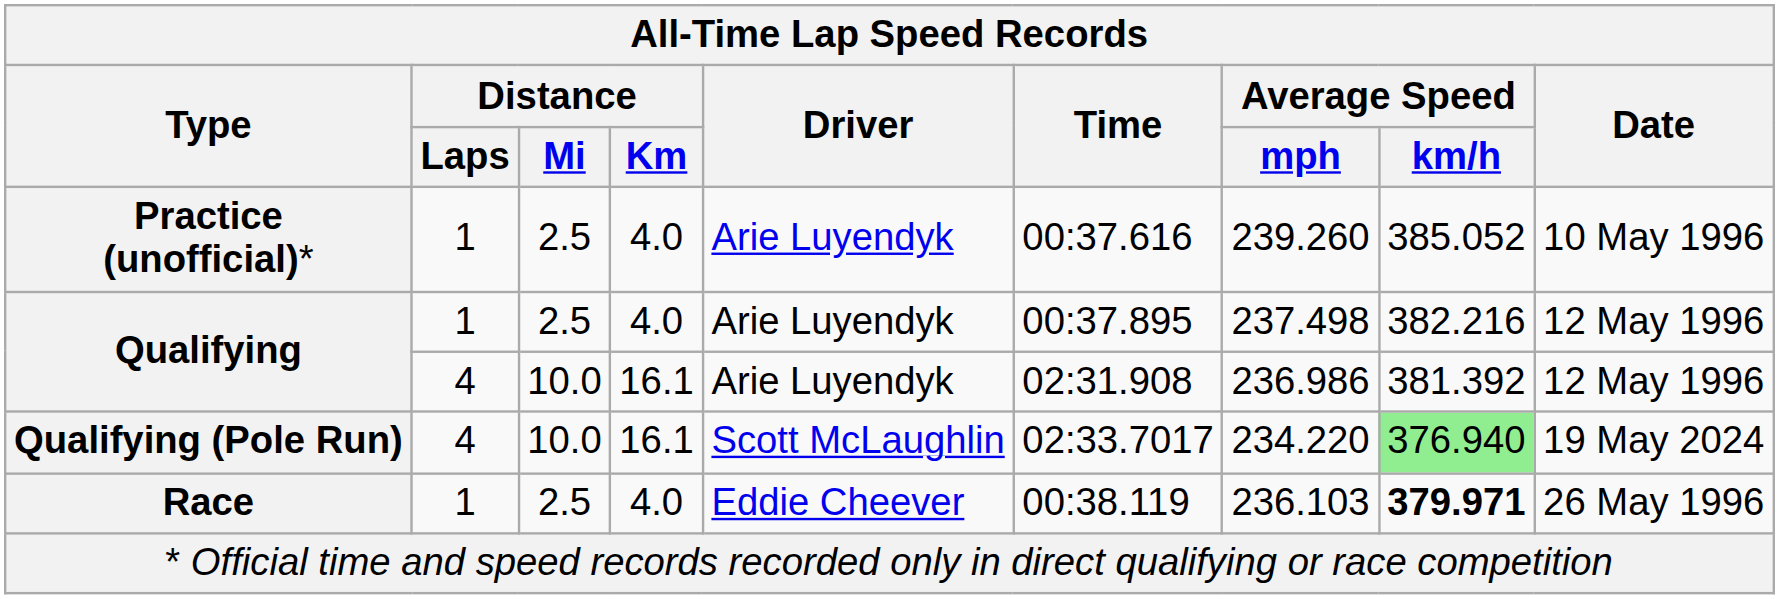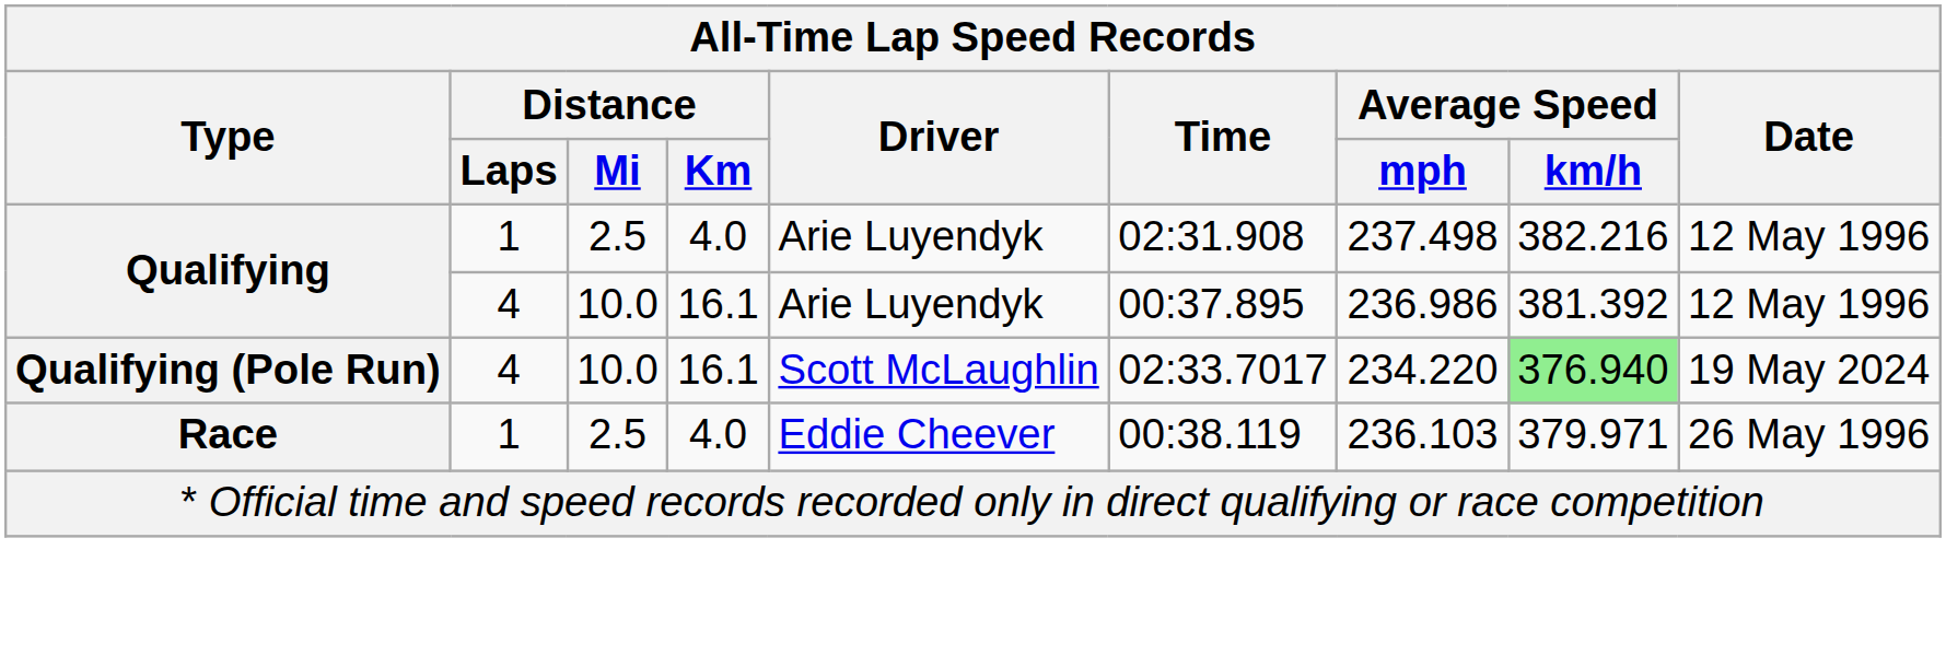 <table class="wikitable">
 <tr>
 <td colspan="9" bgcolor="#F2F2F2" align="center"><strong>All-Time Lap Speed Records</strong></td>
 </tr>
 <tr>
 <th rowspan="2">Type</th>
 <th colspan="3">Distance</th>
 <th rowspan="2">Driver</th>
 <th rowspan="2">Time</th>
 <th colspan="2">Average Speed</th>
 <th rowspan="2">Date</th>
 </tr>
 <tr>
 <th>Laps</th>
 <th><a href='#'>Mi</a></th>
 <th><a href='#'>Km</a></th>
 <th><a href='#'>mph</a></th>
 <th><a href='#'>km/h</a></th>
 </tr>
 <tr>
-<td bgcolor="#F2F2F2" style="text-align:center;"><strong>Practice<br>(unofficial)</strong>*</td>
-<td style="text-align:center;">1</td>
-<td style="text-align:center;">2.5</td>
-<td style="text-align:center;">4.0</td>
-<td> <a href='#'>Arie Luyendyk</a></td>
-<td align="left">00:37.616</td>
-<td style="text-align:center;">239.260</td>
-<td style="text-align:center;">385.052</td>
-<td style="text-align:center;">10 May 1996</td>
-</tr>
-<tr>
 <td rowspan="2" bgcolor="#F2F2F2" style="text-align:center;"><strong>Qualifying</strong></td>
 <td style="text-align:center;">1</td>
 <td style="text-align:center;">2.5</td>
 <td style="text-align:center;">4.0</td>
 <td> Arie Luyendyk</td>
-<td align="left">00:37.895</td>
+<td align="left">02:31.908</td>
 <td style="text-align:center;">237.498</td>
 <td style="text-align:center;">382.216</td>
 <td style="text-align:center;">12 May 1996</td>
 </tr>
 <tr>
 <td style="text-align:center;">4</td>
 <td style="text-align:center;">10.0</td>
 <td style="text-align:center;">16.1</td>
 <td> Arie Luyendyk</td>
-<td align="left">02:31.908</td>
+<td align="left">00:37.895</td>
 <td style="text-align:center;">236.986</td>
 <td style="text-align:center;">381.392</td>
 <td style="text-align:center;">12 May 1996</td>
 </tr>
 <tr>
 <td bgcolor="#F2F2F2" style="text-align:center;"><strong>Qualifying (Pole Run)</strong></td>
 <td style="text-align:center;">4</td>
 <td style="text-align:center;">10.0</td>
 <td style="text-align:center;">16.1</td>
 <td> <a href='#'>Scott McLaughlin</a></td>
 <td align="left">02:33.7017</td>
 <td style="text-align:center;">234.220</td>
 <td style="background: lightgreen; text-align:center;">376.940</td>
 <td style="text-align:center;">19 May 2024</td>
 </tr>
 <tr>
 <td bgcolor="#F2F2F2" style="text-align:center;"><strong>Race</strong></td>
 <td style="text-align:center;">1</td>
 <td style="text-align:center;">2.5</td>
 <td style="text-align:center;">4.0</td>
 <td> <a href='#'>Eddie Cheever</a></td>
 <td align="left">00:38.119</td>
 <td style="text-align:center;">236.103</td>
-<td style="text-align:center;"><strong>379.971</strong></td>
+<td style="text-align:center;">379.971</td>
 <td style="text-align:center;">26 May 1996</td>
 </tr>
 <tr>
 <td colspan="9" bgcolor="#F2F2F2" align="center">* <em>Official time and speed records recorded only in direct qualifying or race competition</em></td>
 </tr>
 </table>
